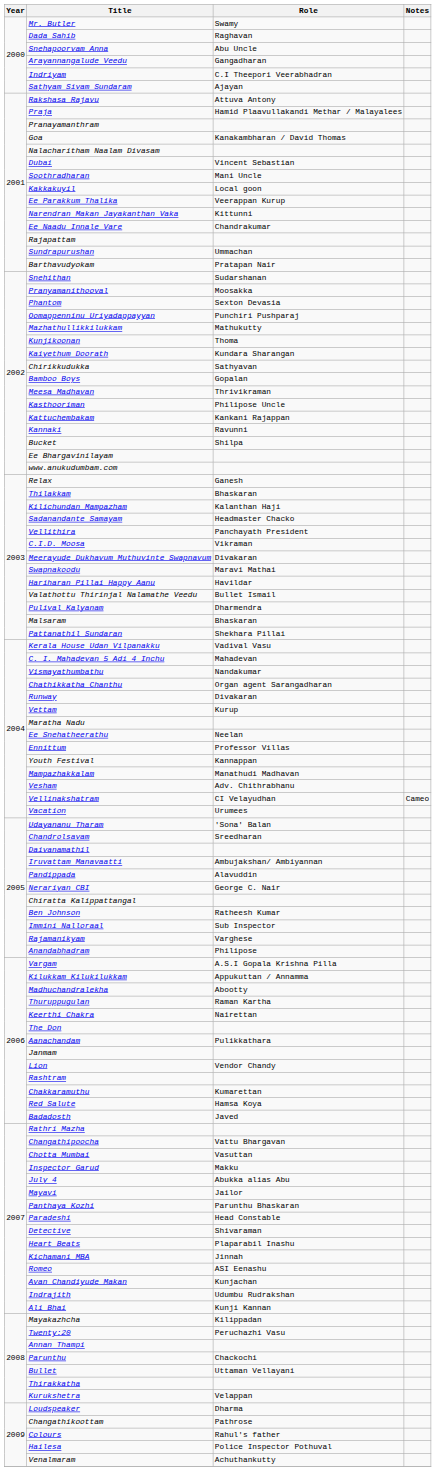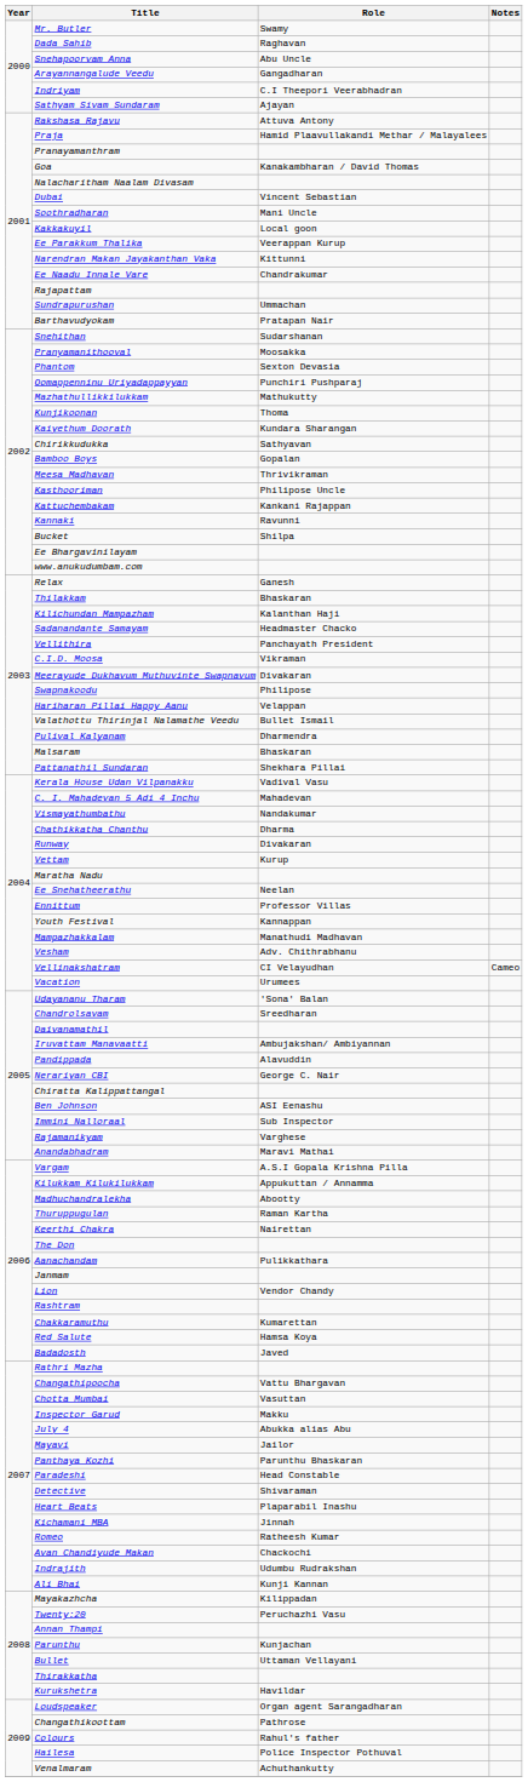 <table class="wikitable sortable">
 <tr>
 <th>Year</th>
 <th>Title</th>
 <th>Role</th>
 <th class="unsortable">Notes</th>
 </tr>
 <tr>
 <td rowspan=6>2000</td>
 <td><em><a href='#'>Mr. Butler</a></em></td>
 <td>Swamy</td>
 <td></td>
 </tr>
 <tr>
 <td><em><a href='#'>Dada Sahib</a></em></td>
 <td>Raghavan</td>
 <td></td>
 </tr>
 <tr>
 <td><em> <a href='#'>Snehapoorvam Anna</a></em></td>
 <td>Abu Uncle</td>
 <td></td>
 </tr>
 <tr>
 <td><em><a href='#'>Arayannangalude Veedu</a></em></td>
 <td>Gangadharan</td>
 <td></td>
 </tr>
 <tr>
 <td><em><a href='#'>Indriyam</a></em></td>
 <td>C.I Theepori Veerabhadran</td>
 <td></td>
 </tr>
 <tr>
 <td><em><a href='#'>Sathyam Sivam Sundaram</a></em></td>
 <td>Ajayan</td>
 <td></td>
 </tr>
 <tr>
 <td rowspan=14>2001</td>
 <td><em><a href='#'>Rakshasa Rajavu</a></em></td>
 <td>Attuva Antony</td>
 <td></td>
 </tr>
 <tr>
 <td><em><a href='#'>Praja</a></em></td>
 <td>Hamid Plaavullakandi Methar / Malayalees</td>
 <td></td>
 </tr>
 <tr>
 <td><em>Pranayamanthram</em></td>
 <td></td>
 <td></td>
 </tr>
 <tr>
 <td><em>Goa</em></td>
 <td>Kanakambharan / David Thomas</td>
 <td></td>
 </tr>
 <tr>
 <td><em>Nalacharitham Naalam Divasam</em></td>
 <td></td>
 <td></td>
 </tr>
 <tr>
 <td><em><a href='#'>Dubai</a></em></td>
 <td>Vincent Sebastian</td>
 <td></td>
 </tr>
 <tr>
 <td><em><a href='#'>Soothradharan</a></em></td>
 <td>Mani Uncle</td>
 <td></td>
 </tr>
 <tr>
 <td><em><a href='#'>Kakkakuyil</a></em></td>
 <td>Local goon</td>
 <td></td>
 </tr>
 <tr>
 <td><em><a href='#'>Ee Parakkum Thalika</a></em></td>
 <td>Veerappan Kurup</td>
 <td></td>
 </tr>
 <tr>
 <td><em><a href='#'>Narendran Makan Jayakanthan Vaka</a></em></td>
 <td>Kittunni</td>
 <td></td>
 </tr>
 <tr>
 <td><em><a href='#'>Ee Naadu Innale Vare</a></em></td>
 <td>Chandrakumar</td>
 <td></td>
 </tr>
 <tr>
 <td><em>Rajapattam</em></td>
 <td></td>
 <td></td>
 </tr>
 <tr>
 <td><em><a href='#'>Sundrapurushan</a></em></td>
 <td>Ummachan</td>
 <td></td>
 </tr>
 <tr>
 <td><em>Barthavudyokam</em></td>
 <td>Pratapan Nair</td>
 <td></td>
 </tr>
 <tr>
 <td rowspan=16>2002</td>
 <td><em><a href='#'>Snehithan</a></em></td>
 <td>Sudarshanan</td>
 <td></td>
 </tr>
 <tr>
 <td><em><a href='#'>Pranyamanithooval</a></em></td>
 <td>Moosakka</td>
 <td></td>
 </tr>
 <tr>
 <td><em><a href='#'>Phantom</a></em></td>
 <td>Sexton Devasia</td>
 <td></td>
 </tr>
 <tr>
 <td><em><a href='#'>Oomappenninu Uriyadappayyan</a></em></td>
 <td>Punchiri Pushparaj</td>
 <td></td>
 </tr>
 <tr>
 <td><em><a href='#'>Mazhathullikkilukkam</a></em></td>
 <td>Mathukutty</td>
 <td></td>
 </tr>
 <tr>
 <td><em><a href='#'>Kunjikoonan</a></em></td>
 <td>Thoma</td>
 <td></td>
 </tr>
 <tr>
 <td><em><a href='#'>Kaiyethum Doorath</a></em></td>
 <td>Kundara Sharangan</td>
 <td></td>
 </tr>
 <tr>
 <td><em>Chirikkudukka</em></td>
 <td>Sathyavan</td>
 <td></td>
 </tr>
 <tr>
 <td><em><a href='#'>Bamboo Boys</a></em></td>
 <td>Gopalan</td>
 <td></td>
 </tr>
 <tr>
 <td><em><a href='#'>Meesa Madhavan</a></em></td>
 <td>Thrivikraman</td>
 <td></td>
 </tr>
 <tr>
 <td><em><a href='#'>Kasthooriman</a></em></td>
 <td>Philipose Uncle</td>
 <td></td>
 </tr>
 <tr>
 <td><em><a href='#'>Kattuchembakam</a></em></td>
 <td>Kankani Rajappan</td>
 <td></td>
 </tr>
 <tr>
 <td><em><a href='#'>Kannaki</a></em></td>
 <td>Ravunni</td>
 <td></td>
 </tr>
 <tr>
 <td><em>Bucket</em></td>
 <td>Shilpa</td>
 <td></td>
 </tr>
 <tr>
 <td><em>Ee Bhargavinilayam</em></td>
 <td></td>
 <td></td>
 </tr>
 <tr>
 <td><em>www.anukudumbam.com</em></td>
 <td></td>
 <td></td>
 </tr>
 <tr>
 <td rowspan=13>2003</td>
 <td><em>Relax</em></td>
 <td>Ganesh</td>
 <td></td>
 </tr>
 <tr>
 <td><em><a href='#'>Thilakkam</a></em></td>
 <td>Bhaskaran</td>
 <td></td>
 </tr>
 <tr>
 <td><em><a href='#'>Kilichundan Mampazham</a></em></td>
 <td>Kalanthan Haji</td>
 <td></td>
 </tr>
 <tr>
 <td><em><a href='#'>Sadanandante Samayam</a></em></td>
 <td>Headmaster Chacko</td>
 <td></td>
 </tr>
 <tr>
 <td><em><a href='#'>Vellithira</a></em></td>
 <td>Panchayath President</td>
 <td></td>
 </tr>
 <tr>
 <td><em><a href='#'>C.I.D. Moosa</a></em></td>
 <td>Vikraman</td>
 <td></td>
 </tr>
 <tr>
 <td><em><a href='#'>Meerayude Dukhavum Muthuvinte Swapnavum</a></em></td>
 <td>Divakaran</td>
 <td></td>
 </tr>
 <tr>
 <td><em><a href='#'>Swapnakoodu</a></em></td>
-<td>Maravi Mathai</td>
+<td>Philipose</td>
 <td></td>
 </tr>
 <tr>
 <td><em><a href='#'>Hariharan Pillai Happy Aanu</a></em></td>
-<td>Havildar</td>
+<td>Velappan</td>
 <td></td>
 </tr>
 <tr>
 <td><em>Valathottu Thirinjal Nalamathe Veedu</em></td>
 <td>Bullet Ismail</td>
 <td></td>
 </tr>
 <tr>
 <td><em><a href='#'>Pulival Kalyanam</a></em></td>
 <td>Dharmendra</td>
 <td></td>
 </tr>
 <tr>
 <td><em>Malsaram</em></td>
 <td>Bhaskaran</td>
 <td></td>
 </tr>
 <tr>
 <td><em><a href='#'>Pattanathil Sundaran</a></em></td>
 <td>Shekhara Pillai</td>
 <td></td>
 </tr>
 <tr>
 <td rowspan=14>2004</td>
 <td><em><a href='#'>Kerala House Udan Vilpanakku</a></em></td>
 <td>Vadival Vasu</td>
 <td></td>
 </tr>
 <tr>
 <td><em><a href='#'>C. I. Mahadevan 5 Adi 4 Inchu</a></em></td>
 <td>Mahadevan</td>
 <td></td>
 </tr>
 <tr>
 <td><em><a href='#'>Vismayathumbathu</a></em></td>
 <td>Nandakumar</td>
 <td></td>
 </tr>
 <tr>
 <td><em><a href='#'>Chathikkatha Chanthu</a></em></td>
-<td>Organ agent Sarangadharan</td>
+<td>Dharma</td>
 <td></td>
 </tr>
 <tr>
 <td><em><a href='#'>Runway</a></em></td>
 <td>Divakaran</td>
 <td></td>
 </tr>
 <tr>
 <td><em><a href='#'>Vettam</a></em></td>
 <td>Kurup</td>
 <td></td>
 </tr>
 <tr>
 <td><em>Maratha Nadu</em></td>
 <td></td>
 <td></td>
 </tr>
 <tr>
 <td><em><a href='#'>Ee Snehatheerathu</a></em></td>
 <td>Neelan</td>
 <td></td>
 </tr>
 <tr>
 <td><em><a href='#'>Ennittum</a></em></td>
 <td>Professor Villas</td>
 <td></td>
 </tr>
 <tr>
 <td><em>Youth Festival</em></td>
 <td>Kannappan</td>
 <td></td>
 </tr>
 <tr>
 <td><em><a href='#'>Mampazhakkalam</a></em></td>
 <td>Manathudi Madhavan</td>
 <td></td>
 </tr>
 <tr>
 <td><em><a href='#'>Vesham</a></em></td>
 <td>Adv. Chithrabhanu</td>
 <td></td>
 </tr>
 <tr>
 <td><em><a href='#'>Vellinakshatram</a></em></td>
 <td>CI Velayudhan</td>
 <td>Cameo</td>
 </tr>
 <tr>
 <td><em><a href='#'>Vacation</a></em></td>
 <td>Urumees</td>
 <td></td>
 </tr>
 <tr>
 <td rowspan=11>2005</td>
 <td><em><a href='#'>Udayananu Tharam</a></em></td>
 <td>'Sona' Balan</td>
 <td></td>
 </tr>
 <tr>
 <td><em><a href='#'>Chandrolsavam</a></em></td>
 <td>Sreedharan</td>
 <td></td>
 </tr>
 <tr>
 <td><em><a href='#'>Daivanamathil</a></em></td>
 <td></td>
 <td></td>
 </tr>
 <tr>
 <td><em><a href='#'>Iruvattam Manavaatti</a></em></td>
 <td>Ambujakshan/ Ambiyannan</td>
 <td></td>
 </tr>
 <tr>
 <td><em><a href='#'>Pandippada</a></em></td>
 <td>Alavuddin</td>
 <td></td>
 </tr>
 <tr>
 <td><em><a href='#'>Nerariyan CBI</a></em></td>
 <td>George C. Nair</td>
 <td></td>
 </tr>
 <tr>
 <td><em>Chiratta Kalippattangal</em></td>
 <td></td>
 <td></td>
 </tr>
 <tr>
 <td><em><a href='#'>Ben Johnson</a></em></td>
-<td>Ratheesh Kumar</td>
+<td>ASI Eenashu</td>
 <td></td>
 </tr>
 <tr>
 <td><em><a href='#'>Immini Nalloraal</a></em></td>
 <td>Sub Inspector</td>
 <td></td>
 </tr>
 <tr>
 <td><em><a href='#'>Rajamanikyam</a></em></td>
 <td>Varghese</td>
 <td></td>
 </tr>
 <tr>
 <td><em><a href='#'>Anandabhadram</a></em></td>
-<td>Philipose</td>
+<td>Maravi Mathai</td>
 <td></td>
 </tr>
 <tr>
 <td rowspan=13>2006</td>
 <td><em><a href='#'>Vargam</a></em></td>
 <td>A.S.I Gopala Krishna Pilla</td>
 <td></td>
 </tr>
 <tr>
 <td><em><a href='#'>Kilukkam Kilukilukkam</a></em></td>
 <td>Appukuttan / Annamma</td>
 <td></td>
 </tr>
 <tr>
 <td><em><a href='#'>Madhuchandralekha</a></em></td>
 <td>Abootty</td>
 <td></td>
 </tr>
 <tr>
 <td><em><a href='#'>Thuruppugulan</a></em></td>
 <td>Raman Kartha</td>
 <td></td>
 </tr>
 <tr>
 <td><em><a href='#'>Keerthi Chakra</a></em></td>
 <td>Nairettan</td>
 <td></td>
 </tr>
 <tr>
 <td><em><a href='#'>The Don</a></em></td>
 <td></td>
 <td></td>
 </tr>
 <tr>
 <td><em><a href='#'>Aanachandam</a></em></td>
 <td>Pulikkathara</td>
 <td></td>
 </tr>
 <tr>
 <td><em>Janmam</em></td>
 <td></td>
 <td></td>
 </tr>
 <tr>
 <td><em><a href='#'>Lion</a></em></td>
 <td>Vendor Chandy</td>
 <td></td>
 </tr>
 <tr>
 <td><em><a href='#'>Rashtram</a></em></td>
 <td></td>
 <td></td>
 </tr>
 <tr>
 <td><em><a href='#'>Chakkaramuthu</a></em></td>
 <td>Kumarettan</td>
 <td></td>
 </tr>
 <tr>
 <td><em><a href='#'>Red Salute</a></em></td>
 <td>Hamsa Koya</td>
 <td></td>
 </tr>
 <tr>
 <td><em><a href='#'>Badadosth</a></em></td>
 <td>Javed</td>
 <td></td>
 </tr>
 <tr>
 <td rowspan=15>2007</td>
 <td><em><a href='#'>Rathri Mazha</a></em></td>
 <td></td>
 <td></td>
 </tr>
 <tr>
 <td><em><a href='#'>Changathipoocha</a></em></td>
 <td>Vattu Bhargavan</td>
 <td></td>
 </tr>
 <tr>
 <td><em><a href='#'>Chotta Mumbai</a></em></td>
 <td>Vasuttan</td>
 <td></td>
 </tr>
 <tr>
 <td><em><a href='#'>Inspector Garud</a></em></td>
 <td>Makku</td>
 <td></td>
 </tr>
 <tr>
 <td><em><a href='#'>July 4</a></em></td>
 <td>Abukka alias Abu</td>
 <td></td>
 </tr>
 <tr>
 <td><em><a href='#'>Mayavi</a></em></td>
 <td>Jailor</td>
 <td></td>
 </tr>
 <tr>
 <td><em><a href='#'>Panthaya Kozhi</a></em></td>
 <td>Parunthu Bhaskaran</td>
 <td></td>
 </tr>
 <tr>
 <td><em> <a href='#'>Paradeshi</a></em></td>
 <td>Head Constable</td>
 <td></td>
 </tr>
 <tr>
 <td><em><a href='#'>Detective</a></em></td>
 <td>Shivaraman</td>
 <td></td>
 </tr>
 <tr>
 <td><em><a href='#'>Heart Beats</a></em></td>
 <td>Plaparabil Inashu</td>
 <td></td>
 </tr>
 <tr>
 <td><em><a href='#'>Kichamani MBA</a></em></td>
 <td>Jinnah</td>
 <td></td>
 </tr>
 <tr>
 <td><em><a href='#'>Romeo</a></em></td>
-<td>ASI Eenashu</td>
+<td>Ratheesh Kumar</td>
 <td></td>
 </tr>
 <tr>
 <td><em><a href='#'>Avan Chandiyude Makan</a></em></td>
-<td>Kunjachan</td>
+<td>Chackochi</td>
 <td></td>
 </tr>
 <tr>
 <td><em><a href='#'>Indrajith</a></em></td>
 <td>Udumbu Rudrakshan</td>
 <td></td>
 </tr>
 <tr>
 <td><em><a href='#'>Ali Bhai</a></em></td>
 <td>Kunji Kannan</td>
 <td></td>
 </tr>
 <tr>
 <td rowspan=7>2008</td>
 <td><em>Mayakazhcha</em></td>
 <td>Kilippadan</td>
 <td></td>
 </tr>
 <tr>
 <td><em><a href='#'>Twenty:20</a></em></td>
 <td>Peruchazhi Vasu</td>
 <td></td>
 </tr>
 <tr>
 <td><em><a href='#'>Annan Thampi</a></em></td>
 <td></td>
 <td></td>
 </tr>
 <tr>
 <td><em> <a href='#'>Parunthu</a></em></td>
-<td>Chackochi</td>
+<td>Kunjachan</td>
 <td></td>
 </tr>
 <tr>
 <td><em> <a href='#'>Bullet</a></em></td>
 <td>Uttaman Vellayani</td>
 <td></td>
 </tr>
 <tr>
 <td><em><a href='#'>Thirakkatha</a></em></td>
 <td></td>
 <td></td>
 </tr>
 <tr>
 <td><em><a href='#'>Kurukshetra</a></em></td>
-<td>Velappan</td>
+<td>Havildar</td>
 <td></td>
 </tr>
 <tr>
 <td rowspan=5>2009</td>
 <td><em><a href='#'>Loudspeaker</a></em></td>
-<td>Dharma</td>
+<td>Organ agent Sarangadharan</td>
 <td></td>
 </tr>
 <tr>
 <td><em>Changathikoottam</em></td>
 <td>Pathrose</td>
 <td></td>
 </tr>
 <tr>
 <td><em><a href='#'>Colours</a></em></td>
 <td>Rahul's father</td>
 <td></td>
 </tr>
 <tr>
 <td><em><a href='#'>Hailesa</a></em></td>
 <td>Police Inspector Pothuval</td>
 <td></td>
 </tr>
 <tr>
 <td><em>Venalmaram</em></td>
 <td>Achuthankutty</td>
 <td></td>
 </tr>
 <tr>
 </tr>
 </table>
